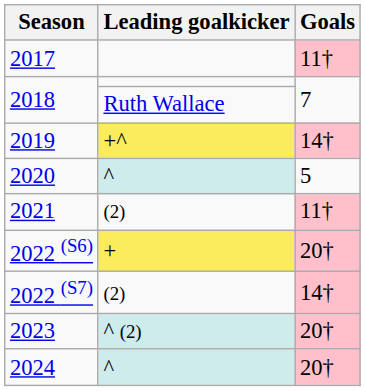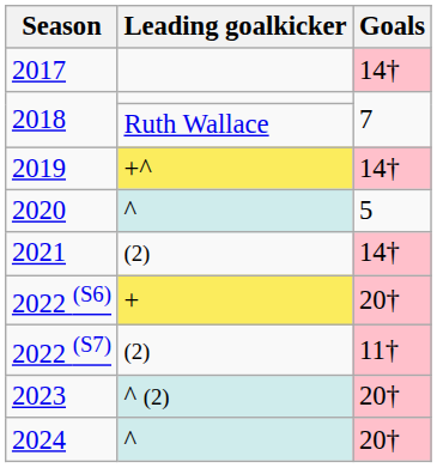 <table class="wikitable sortable">
 <tr>
 <th><strong>Season</strong></th>
 <th><strong>Leading goalkicker</strong></th>
 <th><strong>Goals</strong></th>
 </tr>
 <tr>
 <td><a href='#'>2017</a></td>
 <td></td>
-<td align="left" bgcolor="#FFC0CB">11†</td>
+<td align="left" bgcolor="#FFC0CB">14†</td>
 </tr>
 <tr>
 <td rowspan=2><a href='#'>2018</a></td>
 <td></td>
 <td rowspan="2">7</td>
 </tr>
 <tr>
 <td><a href='#'>Ruth Wallace</a></td>
 </tr>
 <tr>
 <td><a href='#'>2019</a></td>
 <td bgcolor="#FBEC5D">+^</td>
 <td align="left" bgcolor="#FFC0CB">14†</td>
 </tr>
 <tr>
 <td><a href='#'>2020</a></td>
 <td style="text-align:left; background:#cfecec;">^</td>
 <td>5</td>
 </tr>
 <tr>
 <td><a href='#'>2021</a></td>
 <td> <small>(2)</small></td>
-<td align="left" bgcolor="#FFC0CB">11†</td>
+<td align="left" bgcolor="#FFC0CB">14†</td>
 </tr>
 <tr>
 <td align=left><a href='#'>2022 <sup>(S6)</sup></a></td>
 <td bgcolor="#FBEC5D">+</td>
 <td align="left" bgcolor="#FFC0CB">20†</td>
 </tr>
 <tr>
 <td><a href='#'>2022 <sup>(S7)</sup></a></td>
 <td> <small>(2)</small></td>
-<td align="left" bgcolor="#FFC0CB">14†</td>
+<td align="left" bgcolor="#FFC0CB">11†</td>
 </tr>
 <tr>
 <td><a href='#'>2023</a></td>
 <td style="text-align:left; background:#cfecec;">^ <small>(2)</small></td>
 <td align="left" bgcolor="#FFC0CB">20†</td>
 </tr>
 <tr>
 <td><a href='#'>2024</a></td>
 <td style="text-align:left; background:#cfecec;">^</td>
 <td align="left" bgcolor="#FFC0CB">20†</td>
 </tr>
 </table>
